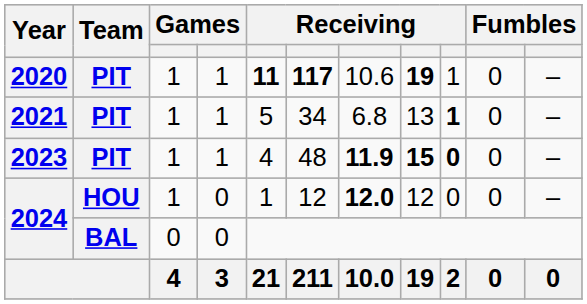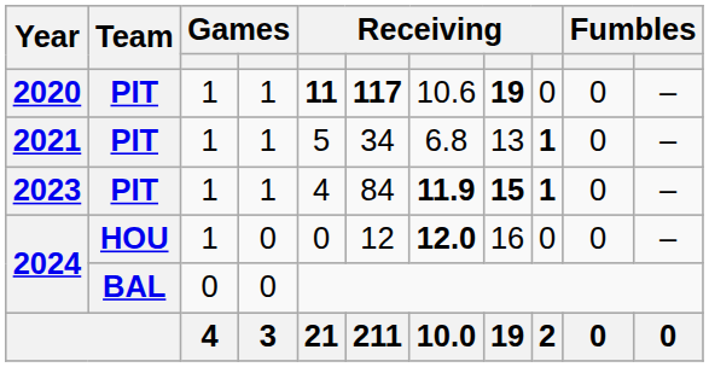 <table class="wikitable" style="text-align:center;">
 <tr>
 <th rowspan="2">Year</th>
 <th rowspan="2">Team</th>
 <th colspan="2">Games</th>
 <th colspan="5">Receiving</th>
 <th colspan="2">Fumbles</th>
 </tr>
 <tr>
 <th></th>
 <th></th>
 <th></th>
 <th></th>
 <th></th>
 <th></th>
 <th></th>
 <th></th>
 <th></th>
 </tr>
 <tr>
 <th><a href='#'>2020</a></th>
 <th><a href='#'>PIT</a></th>
 <td>1</td>
 <td>1</td>
 <td><strong>11</strong></td>
 <td><strong>117</strong></td>
 <td>10.6</td>
 <td><strong>19</strong></td>
-<td>1</td>
+<td>0</td>
 <td>0</td>
 <td>–</td>
 </tr>
 <tr>
 <th><a href='#'>2021</a></th>
 <th><a href='#'>PIT</a></th>
 <td>1</td>
 <td>1</td>
 <td>5</td>
 <td>34</td>
 <td>6.8</td>
 <td>13</td>
 <td><strong>1</strong></td>
 <td>0</td>
 <td>–</td>
 </tr>
 <tr>
 <th><a href='#'>2023</a></th>
 <th><a href='#'>PIT</a></th>
 <td>1</td>
 <td>1</td>
 <td>4</td>
-<td>48</td>
+<td>84</td>
 <td><strong>11.9</strong></td>
 <td><strong>15</strong></td>
-<td><strong>0</strong></td>
+<td><strong>1</strong></td>
 <td>0</td>
 <td>–</td>
 </tr>
 <tr>
 <th rowspan="2"><a href='#'>2024</a></th>
 <th><a href='#'>HOU</a></th>
 <td>1</td>
 <td>0</td>
-<td>1</td>
+<td>0</td>
 <td>12</td>
 <td><strong>12.0</strong></td>
-<td>12</td>
+<td>16</td>
 <td>0</td>
 <td>0</td>
 <td>–</td>
 </tr>
 <tr>
 <th><a href='#'>BAL</a></th>
 <td>0</td>
 <td>0</td>
 <td colspan="7"></td>
 </tr>
 <tr>
 <th colspan="2"></th>
 <th>4</th>
 <th>3</th>
 <th>21</th>
 <th>211</th>
 <th>10.0</th>
 <th>19</th>
 <th>2</th>
 <th>0</th>
 <th>0</th>
 </tr>
 </table>
